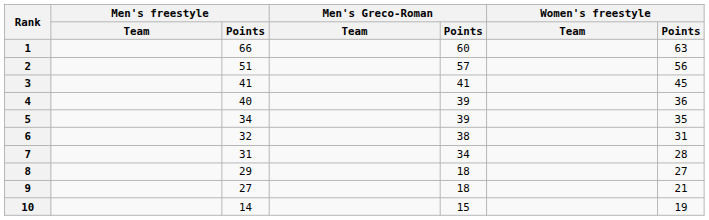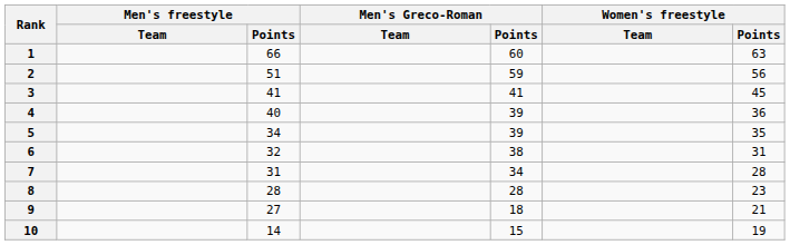 <table class="wikitable" style="text-align:center;">
 <tr>
 <th width=50 rowspan="2">Rank</th>
 <th colspan="2">Men's freestyle</th>
 <th colspan="2">Men's Greco-Roman</th>
 <th colspan="2">Women's freestyle</th>
 </tr>
 <tr>
 <th width=200>Team</th>
 <th width=50>Points</th>
 <th width=200>Team</th>
 <th width=50>Points</th>
 <th width=200>Team</th>
 <th width=50>Points</th>
 </tr>
 <tr>
 <th>1</th>
 <td align=left></td>
 <td>66</td>
 <td align=left></td>
 <td>60</td>
 <td align=left></td>
 <td>63</td>
 </tr>
 <tr>
 <th>2</th>
 <td align=left></td>
 <td>51</td>
 <td align=left></td>
-<td>57</td>
+<td>59</td>
 <td align=left></td>
 <td>56</td>
 </tr>
 <tr>
 <th>3</th>
 <td align=left></td>
 <td>41</td>
 <td align=left></td>
 <td>41</td>
 <td align=left></td>
 <td>45</td>
 </tr>
 <tr>
 <th>4</th>
 <td align=left></td>
 <td>40</td>
 <td align=left></td>
 <td>39</td>
 <td align=left></td>
 <td>36</td>
 </tr>
 <tr>
 <th>5</th>
 <td align=left></td>
 <td>34</td>
 <td align=left></td>
 <td>39</td>
 <td align=left></td>
 <td>35</td>
 </tr>
 <tr>
 <th>6</th>
 <td align=left></td>
 <td>32</td>
 <td align=left></td>
 <td>38</td>
 <td align=left></td>
 <td>31</td>
 </tr>
 <tr>
 <th>7</th>
 <td align=left></td>
 <td>31</td>
 <td align=left></td>
 <td>34</td>
 <td align=left></td>
 <td>28</td>
 </tr>
 <tr>
 <th>8</th>
 <td align=left></td>
-<td>29</td>
+<td>28</td>
 <td align=left></td>
-<td>18</td>
+<td>28</td>
 <td align=left></td>
-<td>27</td>
+<td>23</td>
 </tr>
 <tr>
 <th>9</th>
 <td align=left></td>
 <td>27</td>
 <td align=left></td>
 <td>18</td>
 <td align=left></td>
 <td>21</td>
 </tr>
 <tr>
 <th>10</th>
 <td align=left></td>
 <td>14</td>
 <td align=left></td>
 <td>15</td>
 <td align=left></td>
 <td>19</td>
 </tr>
 </table>
